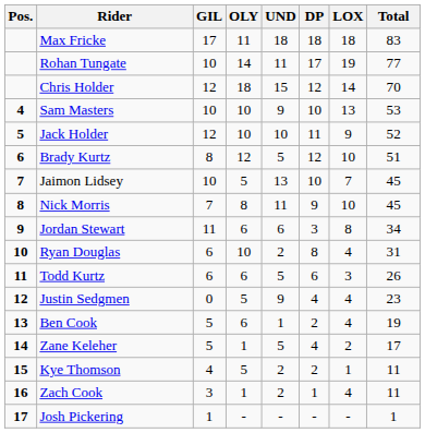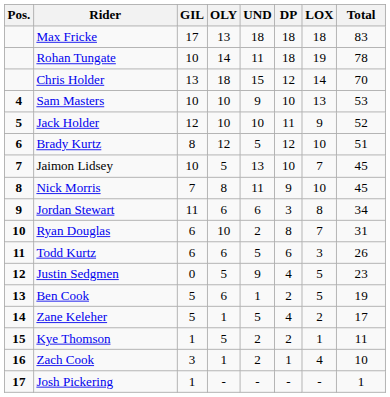 <table class="wikitable" style="font-size: 95%">
 <tr>
 <th width=20px>Pos.</th>
 <th width=160px>Rider</th>
 <th width=25px>GIL</th>
 <th width=25px>OLY</th>
 <th width=25px>UND</th>
 <th width=25px>DP</th>
 <th width=25px>LOX</th>
 <th width=50px>Total</th>
 </tr>
 <tr align="center" >
 <td></td>
 <td align="left"><a href='#'>Max Fricke</a></td>
 <td>17</td>
-<td>11</td>
+<td>13</td>
 <td>18</td>
 <td>18</td>
 <td>18</td>
 <td>83</td>
 </tr>
 <tr align="center" >
 <td></td>
 <td align="left"><a href='#'>Rohan Tungate</a></td>
 <td>10</td>
 <td>14</td>
 <td>11</td>
-<td>17</td>
+<td>18</td>
 <td>19</td>
-<td>77</td>
+<td>78</td>
 </tr>
 <tr align="center" >
 <td></td>
 <td align="left"><a href='#'>Chris Holder</a></td>
-<td>12</td>
+<td>13</td>
 <td>18</td>
 <td>15</td>
 <td>12</td>
 <td>14</td>
 <td>70</td>
 </tr>
 <tr align="center">
 <td><strong>4</strong></td>
 <td align="left"><a href='#'>Sam Masters</a></td>
 <td>10</td>
 <td>10</td>
 <td>9</td>
 <td>10</td>
 <td>13</td>
 <td>53</td>
 </tr>
 <tr align="center">
 <td><strong>5</strong></td>
 <td align="left"><a href='#'>Jack Holder</a></td>
 <td>12</td>
 <td>10</td>
 <td>10</td>
 <td>11</td>
 <td>9</td>
 <td>52</td>
 </tr>
 <tr align="center">
 <td><strong>6</strong></td>
 <td align="left"><a href='#'>Brady Kurtz</a></td>
 <td>8</td>
 <td>12</td>
 <td>5</td>
 <td>12</td>
 <td>10</td>
 <td>51</td>
 </tr>
 <tr align="center">
 <td><strong>7</strong></td>
 <td align="left">Jaimon Lidsey</td>
 <td>10</td>
 <td>5</td>
 <td>13</td>
 <td>10</td>
 <td>7</td>
 <td>45</td>
 </tr>
 <tr align="center">
 <td><strong>8</strong></td>
 <td align="left"><a href='#'>Nick Morris</a></td>
 <td>7</td>
 <td>8</td>
 <td>11</td>
 <td>9</td>
 <td>10</td>
 <td>45</td>
 </tr>
 <tr align="center">
 <td><strong>9</strong></td>
 <td align="left"><a href='#'>Jordan Stewart</a></td>
 <td>11</td>
 <td>6</td>
 <td>6</td>
 <td>3</td>
 <td>8</td>
 <td>34</td>
 </tr>
 <tr align="center">
 <td><strong>10</strong></td>
 <td align="left"><a href='#'>Ryan Douglas</a></td>
 <td>6</td>
 <td>10</td>
 <td>2</td>
 <td>8</td>
-<td>4</td>
+<td>7</td>
 <td>31</td>
 </tr>
 <tr align="center">
 <td><strong>11</strong></td>
 <td align="left"><a href='#'>Todd Kurtz</a></td>
 <td>6</td>
 <td>6</td>
 <td>5</td>
 <td>6</td>
 <td>3</td>
 <td>26</td>
 </tr>
 <tr align="center">
 <td><strong>12</strong></td>
 <td align="left"><a href='#'>Justin Sedgmen</a></td>
 <td>0</td>
 <td>5</td>
 <td>9</td>
 <td>4</td>
-<td>4</td>
+<td>5</td>
 <td>23</td>
 </tr>
 <tr align="center">
 <td><strong>13</strong></td>
 <td align="left"><a href='#'>Ben Cook</a></td>
 <td>5</td>
 <td>6</td>
 <td>1</td>
 <td>2</td>
-<td>4</td>
+<td>5</td>
 <td>19</td>
 </tr>
 <tr align="center">
 <td><strong>14</strong></td>
 <td align="left"><a href='#'>Zane Keleher</a></td>
 <td>5</td>
 <td>1</td>
 <td>5</td>
 <td>4</td>
 <td>2</td>
 <td>17</td>
 </tr>
 <tr align="center">
 <td><strong>15</strong></td>
 <td align="left"><a href='#'>Kye Thomson</a></td>
-<td>4</td>
+<td>1</td>
 <td>5</td>
 <td>2</td>
 <td>2</td>
 <td>1</td>
 <td>11</td>
 </tr>
 <tr align="center">
 <td><strong>16</strong></td>
 <td align="left"><a href='#'>Zach Cook</a></td>
 <td>3</td>
 <td>1</td>
 <td>2</td>
 <td>1</td>
 <td>4</td>
-<td>11</td>
+<td>10</td>
 </tr>
 <tr align="center">
 <td><strong>17</strong></td>
 <td align="left"><a href='#'>Josh Pickering</a></td>
 <td>1</td>
 <td>-</td>
 <td>-</td>
 <td>-</td>
 <td>-</td>
 <td>1</td>
 </tr>
 </table>
